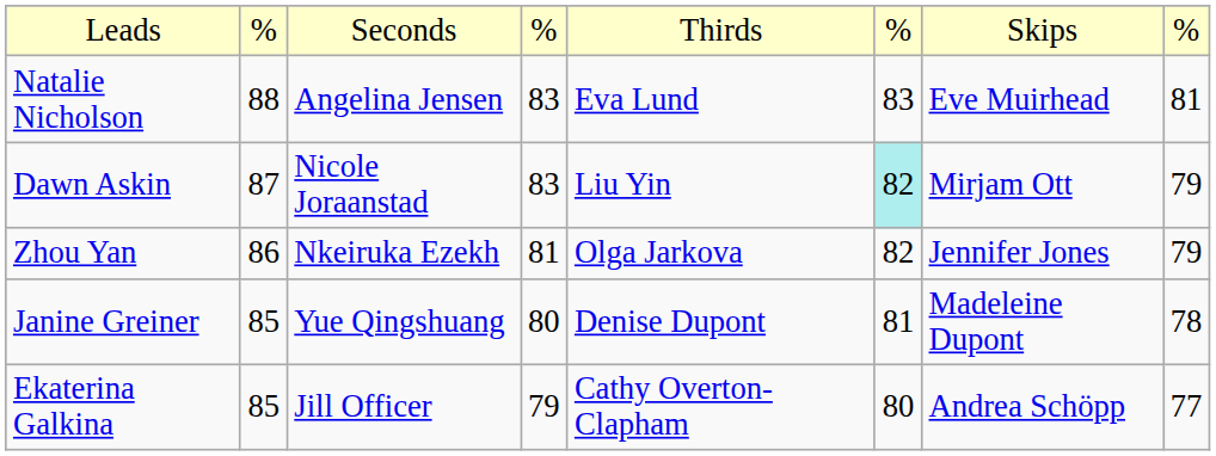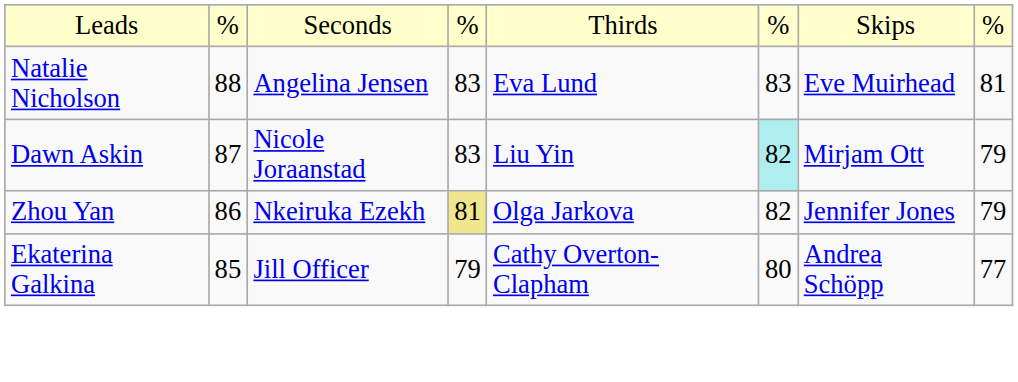 <table class="wikitable">
 <tr align=center bgcolor="#ffffcc">
 <td>Leads</td>
 <td>%</td>
 <td>Seconds</td>
 <td>%</td>
 <td>Thirds</td>
 <td>%</td>
 <td>Skips</td>
 <td>%</td>
 </tr>
 <tr>
 <td> <a href='#'>Natalie Nicholson</a></td>
 <td>88</td>
 <td> <a href='#'>Angelina Jensen</a></td>
 <td>83</td>
 <td> <a href='#'>Eva Lund</a></td>
 <td>83</td>
 <td> <a href='#'>Eve Muirhead</a></td>
 <td>81</td>
 </tr>
 <tr>
 <td> <a href='#'>Dawn Askin</a></td>
 <td>87</td>
 <td> <a href='#'>Nicole Joraanstad</a></td>
 <td>83</td>
 <td> <a href='#'>Liu Yin</a></td>
 <td style="background: paleturquoise;">82</td>
 <td> <a href='#'>Mirjam Ott</a></td>
 <td>79</td>
 </tr>
 <tr>
 <td> <a href='#'>Zhou Yan</a></td>
 <td>86</td>
 <td> <a href='#'>Nkeiruka Ezekh</a></td>
-<td>81</td>
+<td style="background: khaki;">81</td>
 <td> <a href='#'>Olga Jarkova</a></td>
 <td>82</td>
 <td> <a href='#'>Jennifer Jones</a></td>
 <td>79</td>
-</tr>
-<tr>
-<td> <a href='#'>Janine Greiner</a></td>
-<td>85</td>
-<td> <a href='#'>Yue Qingshuang</a></td>
-<td>80</td>
-<td> <a href='#'>Denise Dupont</a></td>
-<td>81</td>
-<td> <a href='#'>Madeleine Dupont</a></td>
-<td>78</td>
 </tr>
 <tr>
 <td> <a href='#'>Ekaterina Galkina</a></td>
 <td>85</td>
 <td> <a href='#'>Jill Officer</a></td>
 <td>79</td>
 <td> <a href='#'>Cathy Overton-Clapham</a></td>
 <td>80</td>
 <td> <a href='#'>Andrea Schöpp</a></td>
 <td>77</td>
 </tr>
 </table>
